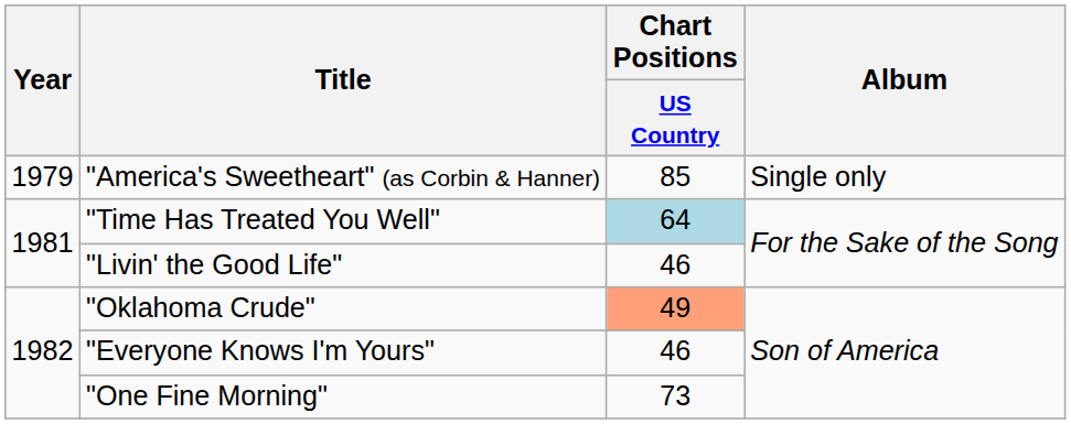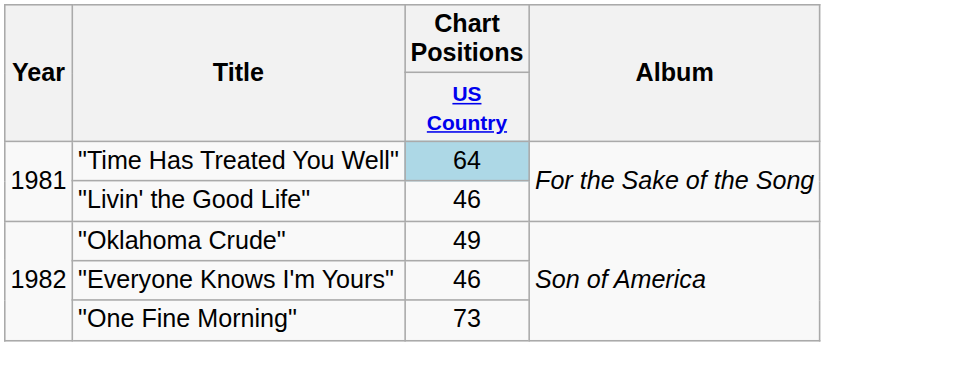 <table class="wikitable">
 <tr>
 <th rowspan="2">Year</th>
 <th rowspan="2">Title</th>
 <th colspan="1">Chart Positions</th>
 <th rowspan="2">Album</th>
 </tr>
 <tr>
 <th width=65><small><a href='#'>US Country</a></small></th>
-</tr>
-<tr>
-<td>1979</td>
-<td>"America's Sweetheart" <small>(as Corbin & Hanner)</small></td>
-<td align="center">85</td>
-<td>Single only</td>
 </tr>
 <tr>
 <td rowspan=2>1981</td>
 <td>"Time Has Treated You Well"</td>
 <td align="center" style="background: lightblue;">64</td>
 <td rowspan=2><em>For the Sake of the Song</em></td>
 </tr>
 <tr>
 <td>"Livin' the Good Life"</td>
 <td align="center">46</td>
 </tr>
 <tr>
 <td rowspan=3>1982</td>
 <td>"Oklahoma Crude"</td>
-<td align="center" style="background: lightsalmon;">49</td>
+<td align="center">49</td>
 <td rowspan=3><em>Son of America</em></td>
 </tr>
 <tr>
 <td>"Everyone Knows I'm Yours"</td>
 <td align="center">46</td>
 </tr>
 <tr>
 <td>"One Fine Morning"</td>
 <td align="center">73</td>
 </tr>
 </table>
